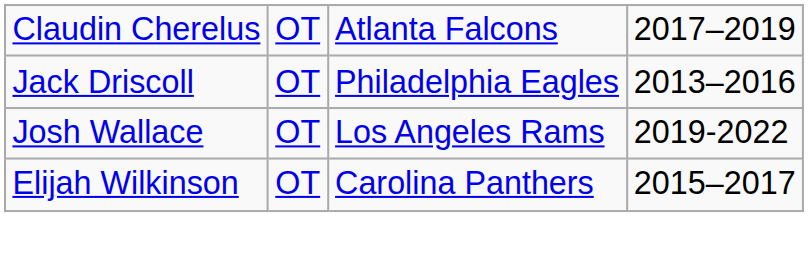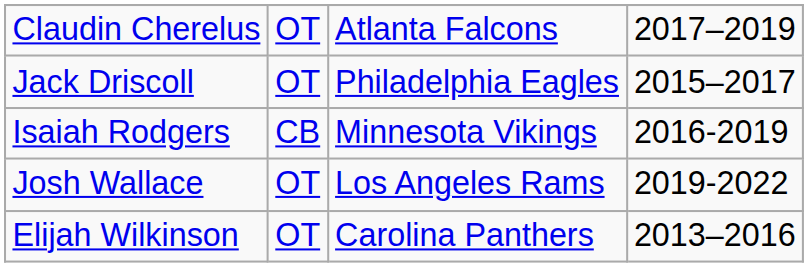 <table class="wikitable">
 <tr>
 </tr>
 <tr>
 <td><a href='#'>Claudin Cherelus</a></td>
 <td><a href='#'>OT</a></td>
 <td><a href='#'>Atlanta Falcons</a></td>
 <td>2017–2019</td>
 </tr>
 <tr>
 <td><a href='#'>Jack Driscoll</a></td>
 <td><a href='#'>OT</a></td>
 <td><a href='#'>Philadelphia Eagles</a></td>
-<td>2013–2016</td>
+<td>2015–2017</td>
+</tr>
+<tr>
+<td><a href='#'>Isaiah Rodgers</a></td>
+<td><a href='#'>CB</a></td>
+<td><a href='#'>Minnesota Vikings</a></td>
+<td>2016-2019</td>
 </tr>
 <tr>
 <td><a href='#'>Josh Wallace</a></td>
 <td><a href='#'>OT</a></td>
 <td><a href='#'>Los Angeles Rams</a></td>
 <td>2019-2022</td>
 </tr>
 <tr>
 <td><a href='#'>Elijah Wilkinson</a></td>
 <td><a href='#'>OT</a></td>
 <td><a href='#'>Carolina Panthers</a></td>
-<td>2015–2017</td>
+<td>2013–2016</td>
 </tr>
 </table>
